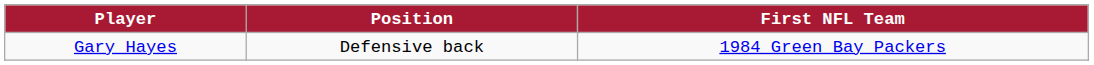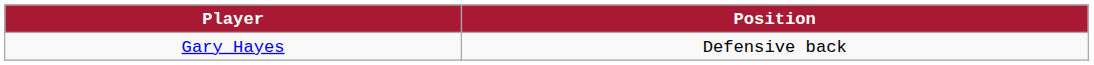 <table class="wikitable" width="65%">
 <tr align="center"  style="background:#A81933;color:#FFFFFF;">
 <td><strong>Player</strong></td>
 <td><strong>Position</strong></td>
-<td><strong>First NFL Team</strong></td>
 </tr>
 <tr align="center" bgcolor="">
 <td><a href='#'>Gary Hayes</a></td>
 <td>Defensive back</td>
-<td><a href='#'>1984 Green Bay Packers</a></td>
 </tr>
 </table>
